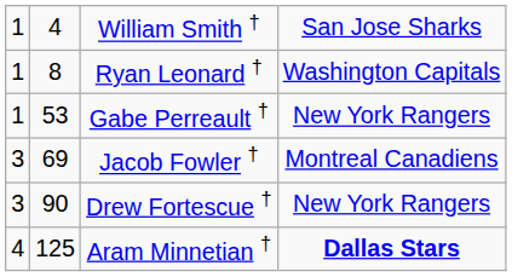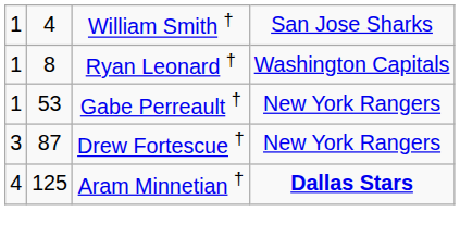 <table class="wikitable">
 <tr align="center" bgcolor="">
 <td>1</td>
 <td>4</td>
 <td><a href='#'>William Smith</a> <sup>†</sup></td>
 <td><a href='#'>San Jose Sharks</a></td>
 </tr>
 <tr align="center" bgcolor="">
 <td>1</td>
 <td>8</td>
 <td><a href='#'>Ryan Leonard</a> <sup>†</sup></td>
 <td><a href='#'>Washington Capitals</a></td>
 </tr>
 <tr align="center" bgcolor="">
 <td>1</td>
 <td>53</td>
 <td><a href='#'>Gabe Perreault</a> <sup>†</sup></td>
 <td><a href='#'>New York Rangers</a></td>
 </tr>
 <tr align="center" bgcolor="">
 <td>3</td>
-<td>69</td>
-<td><a href='#'>Jacob Fowler</a> <sup>†</sup></td>
-<td><a href='#'>Montreal Canadiens</a></td>
-</tr>
-<tr align="center" bgcolor="">
-<td>3</td>
-<td>90</td>
+<td>87</td>
 <td><a href='#'>Drew Fortescue</a> <sup>†</sup></td>
 <td><a href='#'>New York Rangers</a></td>
 </tr>
 <tr align="center" bgcolor="">
 <td>4</td>
 <td>125</td>
 <td><a href='#'>Aram Minnetian</a> <sup>†</sup></td>
 <td><strong><a href='#'>Dallas Stars</a></strong></td>
 </tr>
 </table>
